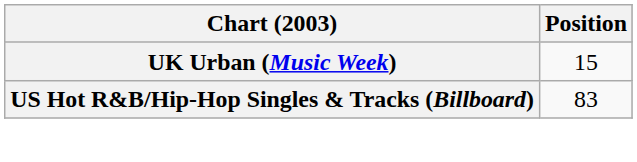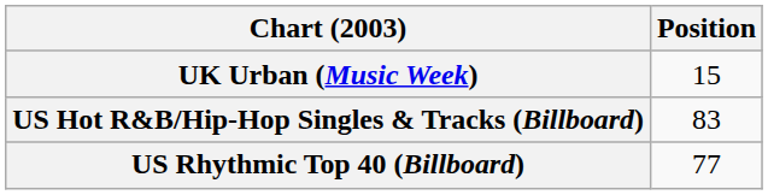 <table class="wikitable sortable plainrowheaders" style="text-align:center">
 <tr>
 <th>Chart (2003)</th>
 <th>Position</th>
 </tr>
 <tr>
 <th scope="row">UK Urban (<em><a href='#'>Music Week</a></em>)</th>
 <td>15</td>
 </tr>
 <tr>
 <th scope="row">US Hot R&B/Hip-Hop Singles & Tracks (<em>Billboard</em>)</th>
 <td>83</td>
 </tr>
+<tr>
+<th scope="row">US Rhythmic Top 40 (<em>Billboard</em>)</th>
+<td>77</td>
+</tr>
 </table>
